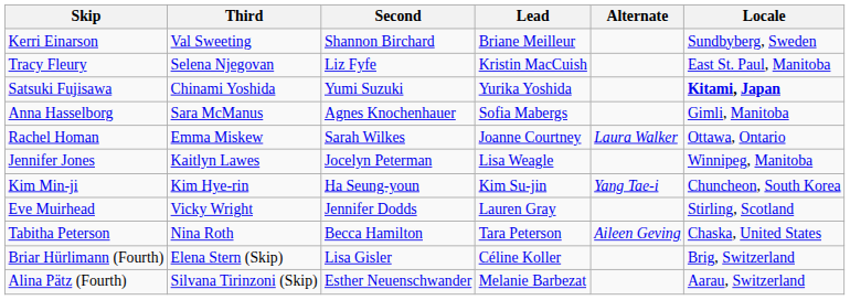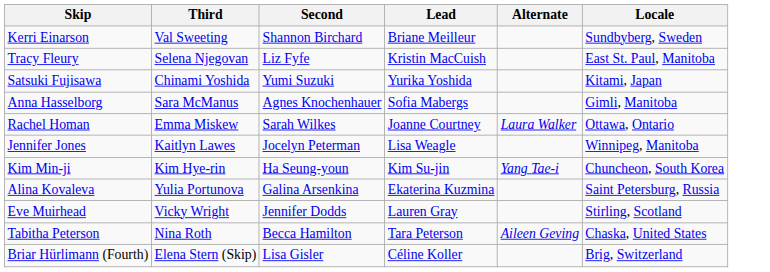 <table class=wikitable>
 <tr>
 <th>Skip</th>
 <th>Third</th>
 <th>Second</th>
 <th>Lead</th>
 <th>Alternate</th>
 <th>Locale</th>
 </tr>
 <tr>
 <td><a href='#'>Kerri Einarson</a></td>
 <td><a href='#'>Val Sweeting</a></td>
 <td><a href='#'>Shannon Birchard</a></td>
 <td><a href='#'>Briane Meilleur</a></td>
 <td></td>
 <td> <a href='#'>Sundbyberg</a>, <a href='#'>Sweden</a></td>
 </tr>
 <tr>
 <td><a href='#'>Tracy Fleury</a></td>
 <td><a href='#'>Selena Njegovan</a></td>
 <td><a href='#'>Liz Fyfe</a></td>
 <td><a href='#'>Kristin MacCuish</a></td>
 <td></td>
 <td> <a href='#'>East St. Paul</a>, <a href='#'>Manitoba</a></td>
 </tr>
 <tr>
 <td><a href='#'>Satsuki Fujisawa</a></td>
 <td><a href='#'>Chinami Yoshida</a></td>
 <td><a href='#'>Yumi Suzuki</a></td>
 <td><a href='#'>Yurika Yoshida</a></td>
 <td></td>
-<td><strong> <a href='#'>Kitami</a>, <a href='#'>Japan</a></strong></td>
+<td> <a href='#'>Kitami</a>, <a href='#'>Japan</a></td>
 </tr>
 <tr>
 <td><a href='#'>Anna Hasselborg</a></td>
 <td><a href='#'>Sara McManus</a></td>
 <td><a href='#'>Agnes Knochenhauer</a></td>
 <td><a href='#'>Sofia Mabergs</a></td>
 <td></td>
 <td> <a href='#'>Gimli</a>, <a href='#'>Manitoba</a></td>
 </tr>
 <tr>
 <td><a href='#'>Rachel Homan</a></td>
 <td><a href='#'>Emma Miskew</a></td>
 <td><a href='#'>Sarah Wilkes</a></td>
 <td><a href='#'>Joanne Courtney</a></td>
 <td><em><a href='#'>Laura Walker</a></em></td>
 <td> <a href='#'>Ottawa</a>, <a href='#'>Ontario</a></td>
 </tr>
 <tr>
 <td><a href='#'>Jennifer Jones</a></td>
 <td><a href='#'>Kaitlyn Lawes</a></td>
 <td><a href='#'>Jocelyn Peterman</a></td>
 <td><a href='#'>Lisa Weagle</a></td>
 <td></td>
 <td> <a href='#'>Winnipeg</a>, <a href='#'>Manitoba</a></td>
 </tr>
 <tr>
 <td><a href='#'>Kim Min-ji</a></td>
 <td><a href='#'>Kim Hye-rin</a></td>
 <td><a href='#'>Ha Seung-youn</a></td>
 <td><a href='#'>Kim Su-jin</a></td>
 <td><em><a href='#'>Yang Tae-i</a></em></td>
 <td> <a href='#'>Chuncheon</a>, <a href='#'>South Korea</a></td>
 </tr>
 <tr>
+<td><a href='#'>Alina Kovaleva</a></td>
+<td><a href='#'>Yulia Portunova</a></td>
+<td><a href='#'>Galina Arsenkina</a></td>
+<td><a href='#'>Ekaterina Kuzmina</a></td>
+<td></td>
+<td> <a href='#'>Saint Petersburg</a>, <a href='#'>Russia</a></td>
+</tr>
+<tr>
 <td><a href='#'>Eve Muirhead</a></td>
 <td><a href='#'>Vicky Wright</a></td>
 <td><a href='#'>Jennifer Dodds</a></td>
 <td><a href='#'>Lauren Gray</a></td>
 <td></td>
 <td> <a href='#'>Stirling</a>, <a href='#'>Scotland</a></td>
 </tr>
 <tr>
 <td><a href='#'>Tabitha Peterson</a></td>
 <td><a href='#'>Nina Roth</a></td>
 <td><a href='#'>Becca Hamilton</a></td>
 <td><a href='#'>Tara Peterson</a></td>
 <td><em><a href='#'>Aileen Geving</a></em></td>
 <td> <a href='#'>Chaska</a>, <a href='#'>United States</a></td>
 </tr>
 <tr>
 <td><a href='#'>Briar Hürlimann</a> (Fourth)</td>
 <td><a href='#'>Elena Stern</a> (Skip)</td>
 <td><a href='#'>Lisa Gisler</a></td>
 <td><a href='#'>Céline Koller</a></td>
 <td></td>
 <td> <a href='#'>Brig</a>, <a href='#'>Switzerland</a></td>
 </tr>
-<tr>
-<td><a href='#'>Alina Pätz</a> (Fourth)</td>
-<td><a href='#'>Silvana Tirinzoni</a> (Skip)</td>
-<td><a href='#'>Esther Neuenschwander</a></td>
-<td><a href='#'>Melanie Barbezat</a></td>
-<td></td>
-<td> <a href='#'>Aarau</a>, <a href='#'>Switzerland</a></td>
-</tr>
 </table>
